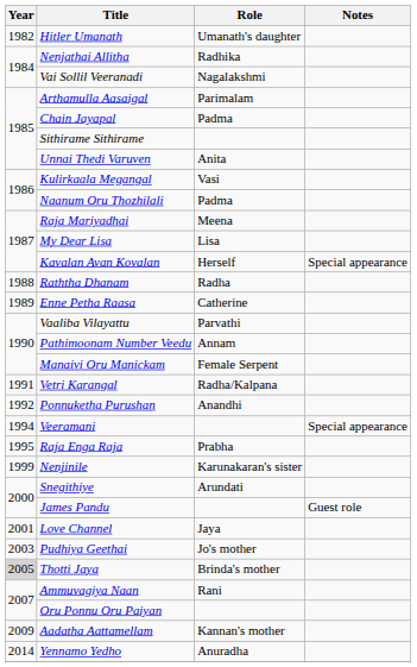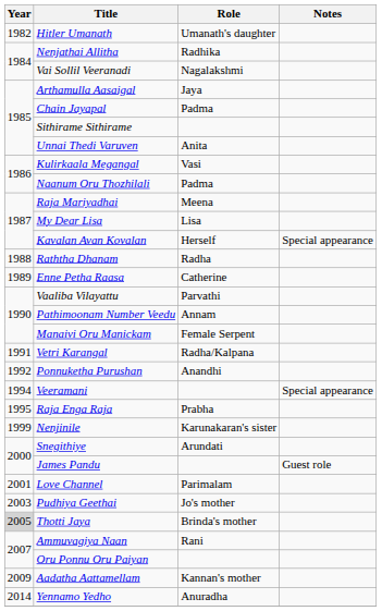 <table class="wikitable sortable">
 <tr>
 <th>Year</th>
 <th>Title</th>
 <th>Role</th>
 <th class="unsortable">Notes</th>
 </tr>
 <tr>
 <td>1982</td>
 <td><em><a href='#'>Hitler Umanath</a></em></td>
 <td>Umanath's daughter</td>
 <td></td>
 </tr>
 <tr>
 <td rowspan=2>1984</td>
 <td><em><a href='#'>Nenjathai Allitha</a></em></td>
 <td>Radhika</td>
 <td></td>
 </tr>
 <tr>
 <td><em>Vai Sollil Veeranadi</em></td>
 <td>Nagalakshmi</td>
 <td></td>
 </tr>
 <tr>
 <td rowspan=4>1985</td>
 <td><em><a href='#'>Arthamulla Aasaigal</a></em></td>
-<td>Parimalam</td>
+<td>Jaya</td>
 <td></td>
 </tr>
 <tr>
 <td><em><a href='#'>Chain Jayapal</a></em></td>
 <td>Padma</td>
 <td></td>
 </tr>
 <tr>
 <td><em>Sithirame Sithirame</em></td>
 <td></td>
 <td></td>
 </tr>
 <tr>
 <td><em><a href='#'>Unnai Thedi Varuven</a></em></td>
 <td>Anita</td>
 <td></td>
 </tr>
 <tr>
 <td rowspan=2>1986</td>
 <td><em><a href='#'>Kulirkaala Megangal</a></em></td>
 <td>Vasi</td>
 <td></td>
 </tr>
 <tr>
 <td><em><a href='#'>Naanum Oru Thozhilali</a></em></td>
 <td>Padma</td>
 <td></td>
 </tr>
 <tr>
 <td rowspan=3>1987</td>
 <td><em><a href='#'>Raja Mariyadhai</a></em></td>
 <td>Meena</td>
 <td></td>
 </tr>
 <tr>
 <td><em><a href='#'>My Dear Lisa</a></em></td>
 <td>Lisa</td>
 <td></td>
 </tr>
 <tr>
 <td><em><a href='#'>Kavalan Avan Kovalan</a></em></td>
 <td>Herself</td>
 <td>Special appearance</td>
 </tr>
 <tr>
 <td>1988</td>
 <td><em><a href='#'>Raththa Dhanam</a></em></td>
 <td>Radha</td>
 <td></td>
 </tr>
 <tr>
 <td>1989</td>
 <td><em><a href='#'>Enne Petha Raasa</a></em></td>
 <td>Catherine</td>
 <td></td>
 </tr>
 <tr>
 <td rowspan=3>1990</td>
 <td><em>Vaaliba Vilayattu</em></td>
 <td>Parvathi</td>
 <td></td>
 </tr>
 <tr>
 <td><em><a href='#'>Pathimoonam Number Veedu</a></em></td>
 <td>Annam</td>
 <td></td>
 </tr>
 <tr>
 <td><em><a href='#'>Manaivi Oru Manickam</a></em></td>
 <td>Female Serpent</td>
 <td></td>
 </tr>
 <tr>
 <td>1991</td>
 <td><em><a href='#'>Vetri Karangal</a></em></td>
 <td>Radha/Kalpana</td>
 <td></td>
 </tr>
 <tr>
 <td>1992</td>
 <td><em><a href='#'>Ponnuketha Purushan</a></em></td>
 <td>Anandhi</td>
 <td></td>
 </tr>
 <tr>
 <td>1994</td>
 <td><em><a href='#'>Veeramani</a></em></td>
 <td></td>
 <td>Special appearance</td>
 </tr>
 <tr>
 <td>1995</td>
 <td><em><a href='#'>Raja Enga Raja</a></em></td>
 <td>Prabha</td>
 <td></td>
 </tr>
 <tr>
 <td>1999</td>
 <td><em><a href='#'>Nenjinile</a></em></td>
 <td>Karunakaran's sister</td>
 <td></td>
 </tr>
 <tr>
 <td rowspan=2>2000</td>
 <td><em><a href='#'>Snegithiye</a></em></td>
 <td>Arundati</td>
 <td></td>
 </tr>
 <tr>
 <td><em><a href='#'>James Pandu</a></em></td>
 <td></td>
 <td>Guest role</td>
 </tr>
 <tr>
 <td>2001</td>
 <td><em><a href='#'>Love Channel</a></em></td>
-<td>Jaya</td>
+<td>Parimalam</td>
 <td></td>
 </tr>
 <tr>
 <td>2003</td>
 <td><em><a href='#'>Pudhiya Geethai</a></em></td>
 <td>Jo's mother</td>
 <td></td>
 </tr>
 <tr>
 <td style="background: lightgrey;">2005</td>
 <td><em><a href='#'>Thotti Jaya</a></em></td>
 <td>Brinda's mother</td>
 <td></td>
 </tr>
 <tr>
 <td rowspan=2>2007</td>
 <td><em><a href='#'>Ammuvagiya Naan</a></em></td>
 <td>Rani</td>
 <td></td>
 </tr>
 <tr>
 <td><em><a href='#'>Oru Ponnu Oru Paiyan</a></em></td>
 <td></td>
 <td></td>
 </tr>
 <tr>
 <td>2009</td>
 <td><em><a href='#'>Aadatha Aattamellam</a></em></td>
 <td>Kannan's mother</td>
 <td></td>
 </tr>
 <tr>
 <td>2014</td>
 <td><em><a href='#'>Yennamo Yedho</a></em></td>
 <td>Anuradha</td>
 <td></td>
 </tr>
 <tr>
 </tr>
 </table>
